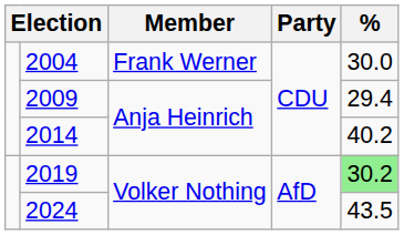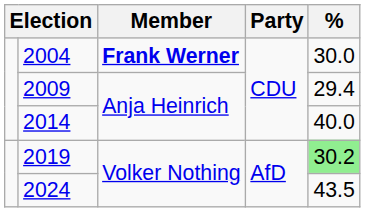 <table class=wikitable>
 <tr>
 <th colspan=2>Election</th>
 <th>Member</th>
 <th>Party</th>
 <th>%</th>
 </tr>
 <tr>
 <td rowspan=3 bgcolor=></td>
 <td><a href='#'>2004</a></td>
-<td><a href='#'>Frank Werner</a></td>
+<td><strong><a href='#'>Frank Werner</a></strong></td>
 <td rowspan=3><a href='#'>CDU</a></td>
 <td align=right>30.0</td>
 </tr>
 <tr>
 <td><a href='#'>2009</a></td>
 <td rowspan=2><a href='#'>Anja Heinrich</a></td>
 <td align=right>29.4</td>
 </tr>
 <tr>
 <td><a href='#'>2014</a></td>
-<td align=right>40.2</td>
+<td align=right>40.0</td>
 </tr>
 <tr>
 <td rowspan=2 bgcolor=></td>
 <td><a href='#'>2019</a></td>
 <td rowspan=2><a href='#'>Volker Nothing</a></td>
 <td rowspan=2><a href='#'>AfD</a></td>
 <td align=right style="background: lightgreen;">30.2</td>
 </tr>
 <tr>
 <td><a href='#'>2024</a></td>
 <td align=right>43.5</td>
 </tr>
 </table>
